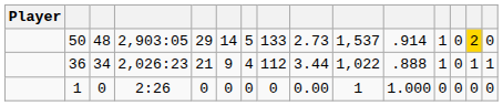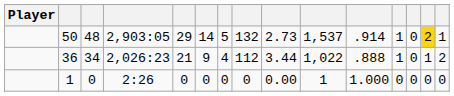 <table class="wikitable sortable" style="text-align:center;">
 <tr>
 <th>Player</th>
 <th></th>
 <th></th>
 <th></th>
 <th></th>
 <th></th>
 <th></th>
 <th></th>
 <th></th>
 <th></th>
 <th></th>
 <th></th>
 <th></th>
 <th></th>
 <th></th>
 </tr>
 <tr>
 <td></td>
 <td>50</td>
 <td>48</td>
 <td>2,903:05</td>
 <td>29</td>
 <td>14</td>
 <td>5</td>
-<td>133</td>
+<td>132</td>
 <td>2.73</td>
 <td>1,537</td>
 <td>.914</td>
 <td>1</td>
 <td>0</td>
 <td style="background: gold;">2</td>
-<td>0</td>
+<td>1</td>
 </tr>
 <tr>
 <td></td>
 <td>36</td>
 <td>34</td>
 <td>2,026:23</td>
 <td>21</td>
 <td>9</td>
 <td>4</td>
 <td>112</td>
 <td>3.44</td>
 <td>1,022</td>
 <td>.888</td>
 <td>1</td>
 <td>0</td>
 <td>1</td>
-<td>1</td>
+<td>2</td>
 </tr>
 <tr>
 <td></td>
 <td>1</td>
 <td>0</td>
 <td>2:26</td>
 <td>0</td>
 <td>0</td>
 <td>0</td>
 <td>0</td>
 <td>0.00</td>
 <td>1</td>
 <td>1.000</td>
 <td>0</td>
 <td>0</td>
 <td>0</td>
 <td>0</td>
 </tr>
 </table>
